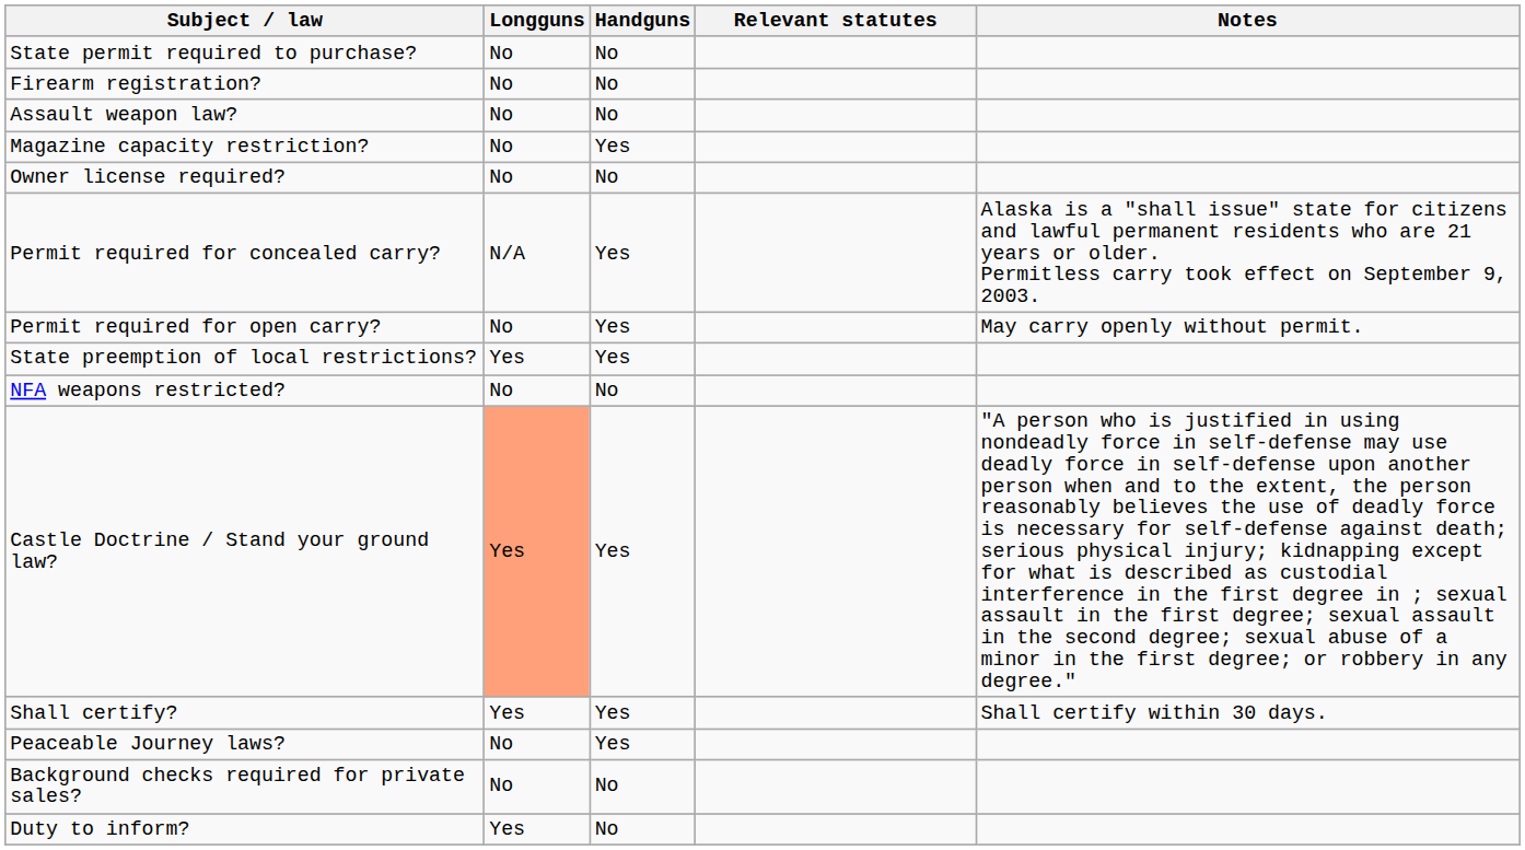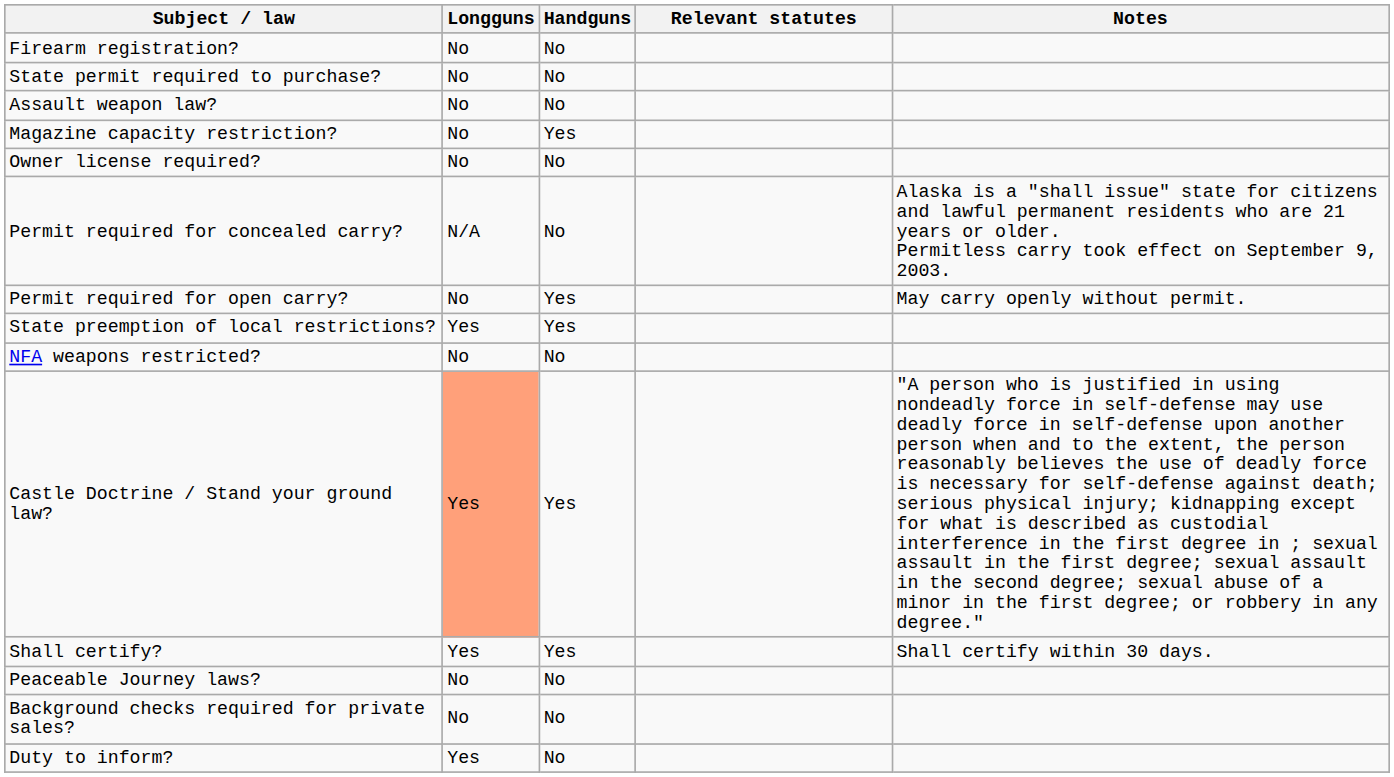 <table class="wikitable" style="font-size:85%; width:95%;">
 <tr>
 <th scope="col" style="width:260px;">Subject / law</th>
 <th scope="col" style="width:50px;">Longguns</th>
 <th scope="col" style="width:50px;">Handguns</th>
 <th scope="col" style="width:150px;">Relevant statutes</th>
 <th>Notes</th>
 </tr>
 <tr>
-<td>State permit required to purchase?</td>
+<td>Firearm registration?</td>
 <td>No</td>
 <td>No</td>
 <td></td>
 <td></td>
 </tr>
 <tr>
-<td>Firearm registration?</td>
+<td>State permit required to purchase?</td>
 <td>No</td>
 <td>No</td>
 <td></td>
 <td></td>
 </tr>
 <tr>
 <td>Assault weapon law?</td>
 <td>No</td>
 <td>No</td>
 <td></td>
 <td></td>
 </tr>
 <tr>
 <td>Magazine capacity restriction?</td>
 <td>No</td>
 <td>Yes</td>
 <td></td>
 <td></td>
 </tr>
 <tr>
 <td>Owner license required?</td>
 <td>No</td>
 <td>No</td>
 <td></td>
 <td></td>
 </tr>
 <tr>
 <td>Permit required for concealed carry?</td>
 <td>N/A</td>
-<td>Yes</td>
+<td>No</td>
 <td><br></td>
 <td>Alaska is a "shall issue" state for citizens and lawful permanent residents who are 21 years or older.<br>Permitless carry took effect on September 9, 2003.</td>
 </tr>
 <tr>
 <td>Permit required for open carry?</td>
 <td>No</td>
 <td>Yes</td>
 <td></td>
 <td>May carry openly without permit.</td>
 </tr>
 <tr>
 <td>State preemption of local restrictions?</td>
 <td>Yes</td>
 <td>Yes</td>
 <td></td>
 <td></td>
 </tr>
 <tr>
 <td><a href='#'>NFA</a> weapons restricted?</td>
 <td>No</td>
 <td>No</td>
 <td></td>
 <td></td>
 </tr>
 <tr>
 <td>Castle Doctrine / Stand your ground law?</td>
 <td style="background: lightsalmon;">Yes</td>
 <td>Yes</td>
 <td></td>
 <td>"A person who is justified in using nondeadly force in self-defense may use deadly force in self-defense upon another person when and to the extent, the person reasonably believes the use of deadly force is necessary for self-defense against death; serious physical injury; kidnapping except for what is described as custodial interference in the first degree in ; sexual assault in the first degree; sexual assault in the second degree; sexual abuse of a minor in the first degree; or robbery in any degree."</td>
 </tr>
 <tr>
 <td>Shall certify?</td>
 <td>Yes</td>
 <td>Yes</td>
 <td></td>
 <td>Shall certify within 30 days.</td>
 </tr>
 <tr>
 <td>Peaceable Journey laws?</td>
 <td>No</td>
-<td>Yes</td>
+<td>No</td>
 <td></td>
 <td></td>
 </tr>
 <tr>
 <td>Background checks required for private sales?</td>
 <td>No</td>
 <td>No</td>
 <td></td>
 <td></td>
 </tr>
 <tr>
 <td>Duty to inform?</td>
 <td>Yes</td>
 <td>No</td>
 <td></td>
 <td></td>
 </tr>
 </table>
